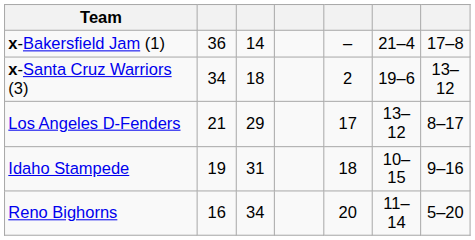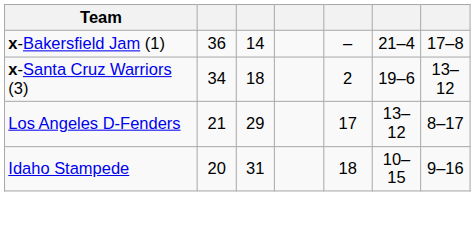 <table class="wikitable" style="text-align:center">
 <tr>
 <th style="width:180px">Team</th>
 <th style="width:30px"></th>
 <th style="width:30px"></th>
 <th style="width:40px"></th>
 <th style="width:40px"></th>
 <th style="width:40px"></th>
 <th style="width:40px"></th>
 </tr>
 <tr>
 <td align=left><strong>x</strong>-<a href='#'>Bakersfield Jam</a> (1)</td>
 <td>36</td>
 <td>14</td>
 <td></td>
 <td>–</td>
 <td>21–4</td>
 <td>17–8</td>
 </tr>
 <tr>
 <td align=left><strong>x</strong>-<a href='#'>Santa Cruz Warriors</a> (3)</td>
 <td>34</td>
 <td>18</td>
 <td></td>
 <td>2</td>
 <td>19–6</td>
 <td>13–12</td>
 </tr>
 <tr>
 <td align=left><a href='#'>Los Angeles D-Fenders</a></td>
 <td>21</td>
 <td>29</td>
 <td></td>
 <td>17</td>
 <td>13–12</td>
 <td>8–17</td>
 </tr>
 <tr>
 <td align=left><a href='#'>Idaho Stampede</a></td>
-<td>19</td>
+<td>20</td>
 <td>31</td>
 <td></td>
 <td>18</td>
 <td>10–15</td>
 <td>9–16</td>
 </tr>
-<tr>
-<td align=left><a href='#'>Reno Bighorns</a></td>
-<td>16</td>
-<td>34</td>
-<td></td>
-<td>20</td>
-<td>11–14</td>
-<td>5–20</td>
-</tr>
 </table>
